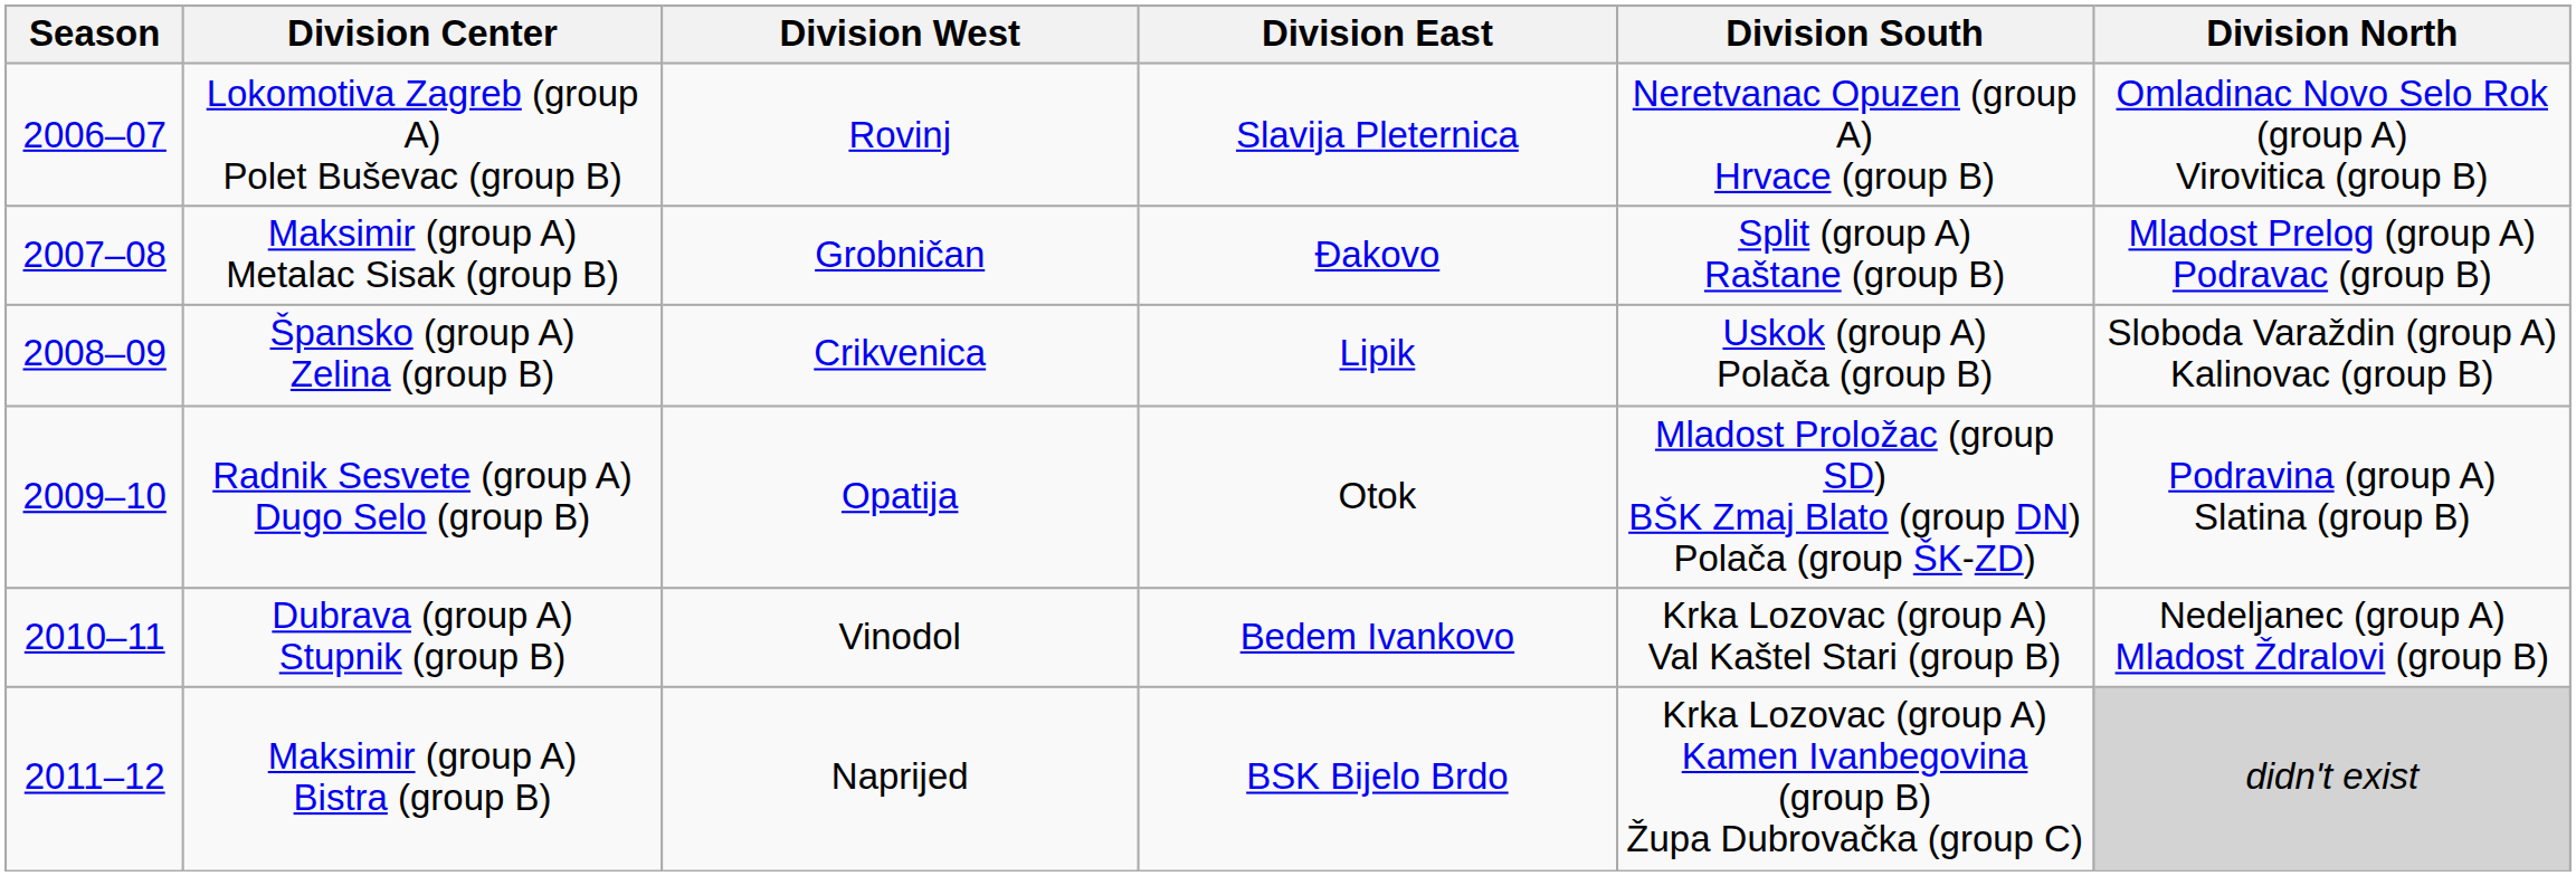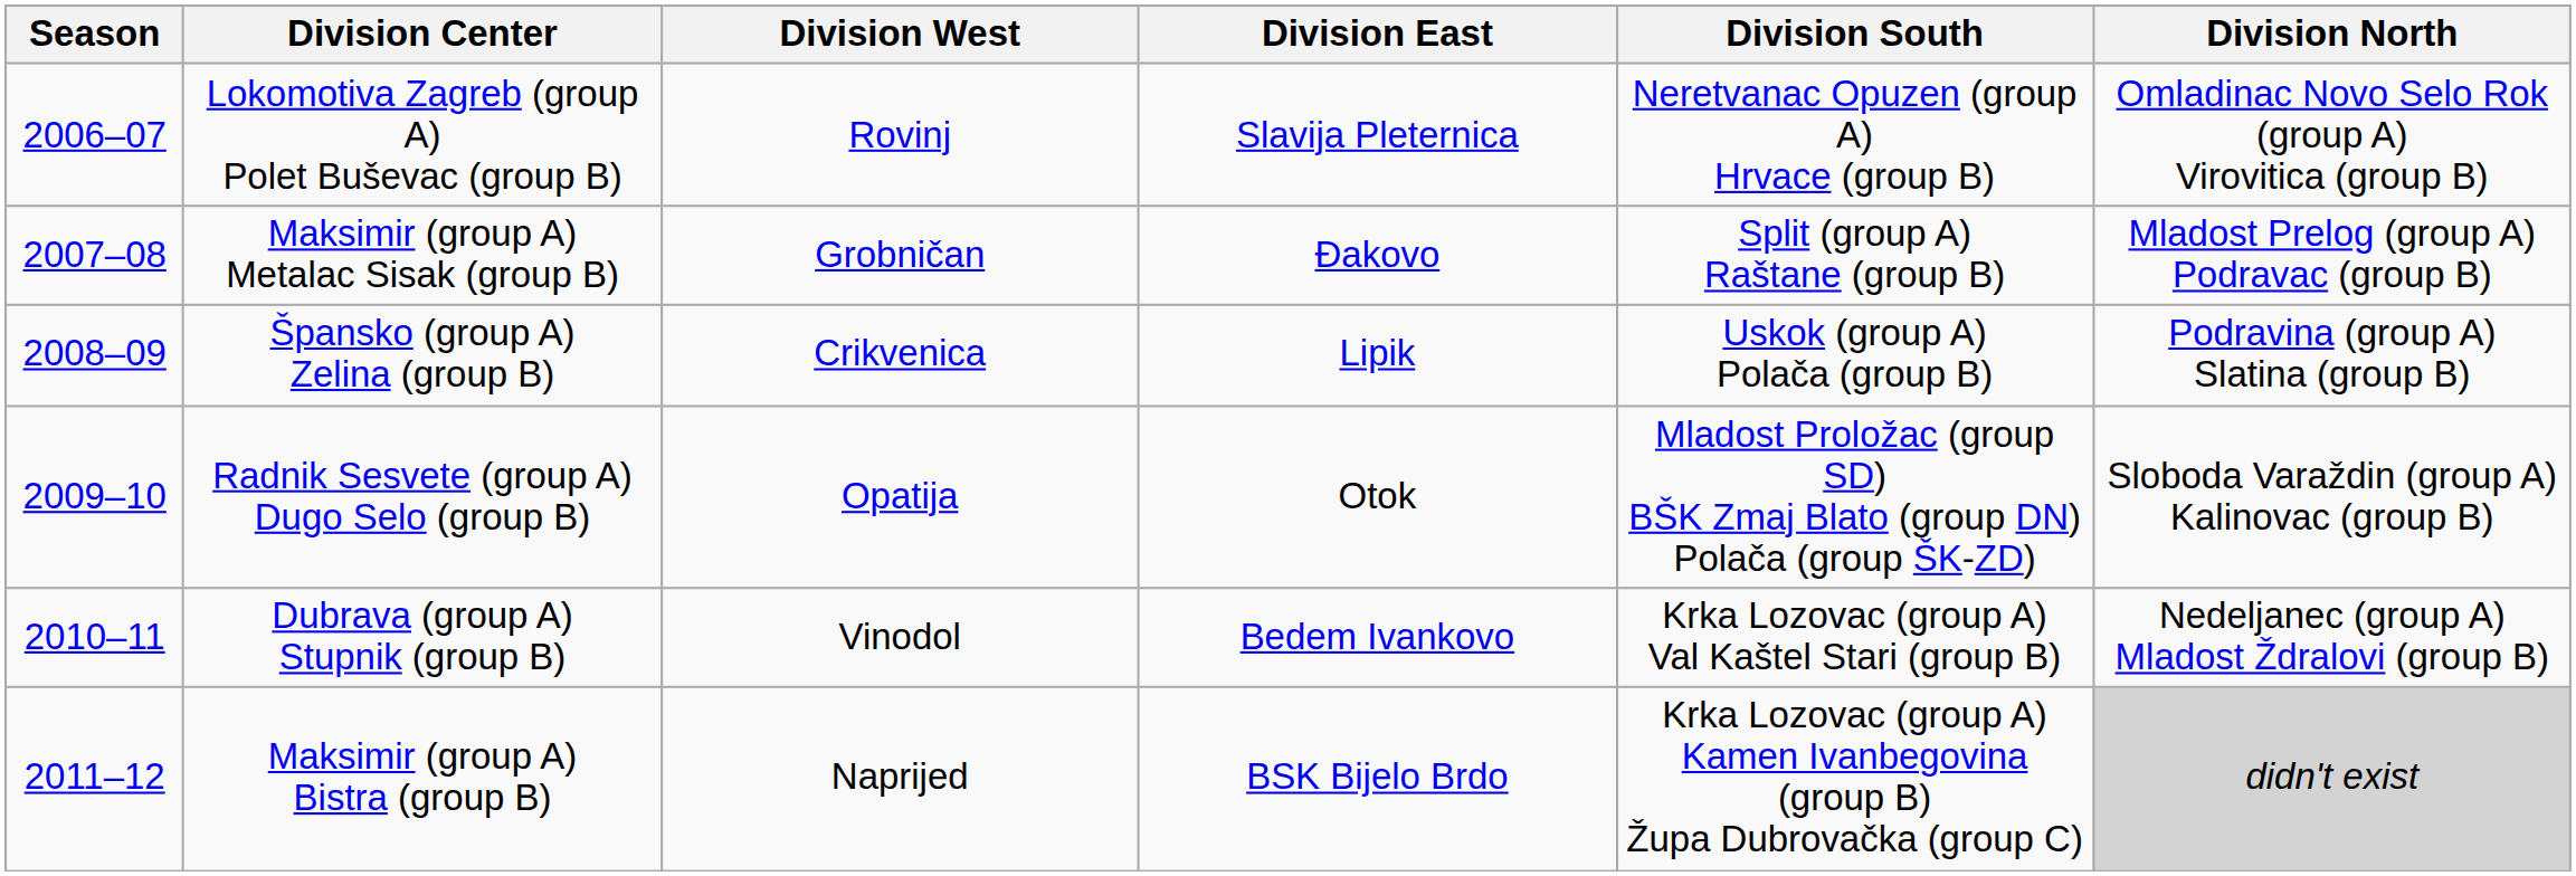 <table class="wikitable" style="text-align:left;">
 <tr>
 <th style="width:70px;">Season</th>
 <th style="width:200px;">Division Center</th>
 <th style="width:200px;">Division West</th>
 <th style="width:200px;">Division East</th>
 <th style="width:200px;">Division South</th>
 <th style="width:200px;">Division North</th>
 </tr>
 <tr>
 <td align="center"><a href='#'>2006–07</a></td>
 <td align="center"><a href='#'>Lokomotiva Zagreb</a> (group A)<br>Polet Buševac (group B)</td>
 <td align="center"><a href='#'>Rovinj</a></td>
 <td align="center"><a href='#'>Slavija Pleternica</a></td>
 <td align="center"><a href='#'>Neretvanac Opuzen</a> (group A)<br><a href='#'>Hrvace</a> (group B)</td>
 <td align="center"><a href='#'>Omladinac Novo Selo Rok</a> (group A)<br>Virovitica (group B)</td>
 </tr>
 <tr>
 <td align="center"><a href='#'>2007–08</a></td>
 <td align="center"><a href='#'>Maksimir</a> (group A)<br>Metalac Sisak (group B)</td>
 <td align="center"><a href='#'>Grobničan</a></td>
 <td align="center"><a href='#'>Đakovo</a></td>
 <td align="center"><a href='#'>Split</a> (group A)<br><a href='#'>Raštane</a> (group B)</td>
 <td align="center"><a href='#'>Mladost Prelog</a> (group A)<br><a href='#'>Podravac</a> (group B)</td>
 </tr>
 <tr>
 <td align="center"><a href='#'>2008–09</a></td>
 <td align="center"><a href='#'>Špansko</a> (group A)<br><a href='#'>Zelina</a> (group B)</td>
 <td align="center"><a href='#'>Crikvenica</a></td>
 <td align="center"><a href='#'>Lipik</a></td>
 <td align="center"><a href='#'>Uskok</a> (group A)<br>Polača (group B)</td>
-<td align="center">Sloboda Varaždin (group A)<br>Kalinovac (group B)</td>
+<td align="center"><a href='#'>Podravina</a> (group A)<br>Slatina (group B)</td>
 </tr>
 <tr>
 <td align="center"><a href='#'>2009–10</a></td>
 <td align="center"><a href='#'>Radnik Sesvete</a> (group A)<br><a href='#'>Dugo Selo</a> (group B)</td>
 <td align="center"><a href='#'>Opatija</a></td>
 <td align="center">Otok</td>
 <td align="center"><a href='#'>Mladost Proložac</a> (group <a href='#'>SD</a>)<br><a href='#'>BŠK Zmaj Blato</a> (group <a href='#'>DN</a>)<br>Polača (group <a href='#'>ŠK</a>-<a href='#'>ZD</a>)</td>
-<td align="center"><a href='#'>Podravina</a> (group A)<br>Slatina (group B)</td>
+<td align="center">Sloboda Varaždin (group A)<br>Kalinovac (group B)</td>
 </tr>
 <tr>
 <td align="center"><a href='#'>2010–11</a></td>
 <td align="center"><a href='#'>Dubrava</a> (group A)<br><a href='#'>Stupnik</a> (group B)</td>
 <td align="center">Vinodol</td>
 <td align="center"><a href='#'>Bedem Ivankovo</a></td>
 <td align="center">Krka Lozovac (group A)<br>Val Kaštel Stari (group B)</td>
 <td align="center">Nedeljanec (group A)<br><a href='#'>Mladost Ždralovi</a> (group B)</td>
 </tr>
 <tr>
 <td align="center"><a href='#'>2011–12</a></td>
 <td align="center"><a href='#'>Maksimir</a> (group A)<br><a href='#'>Bistra</a> (group B)</td>
 <td align="center">Naprijed</td>
 <td align="center"><a href='#'>BSK Bijelo Brdo</a></td>
 <td align="center">Krka Lozovac (group A)<br><a href='#'>Kamen Ivanbegovina</a> (group B)<br>Župa Dubrovačka (group C)</td>
 <td align="center" bgcolor="lightgray"><em>didn't exist</em></td>
 </tr>
 </table>
